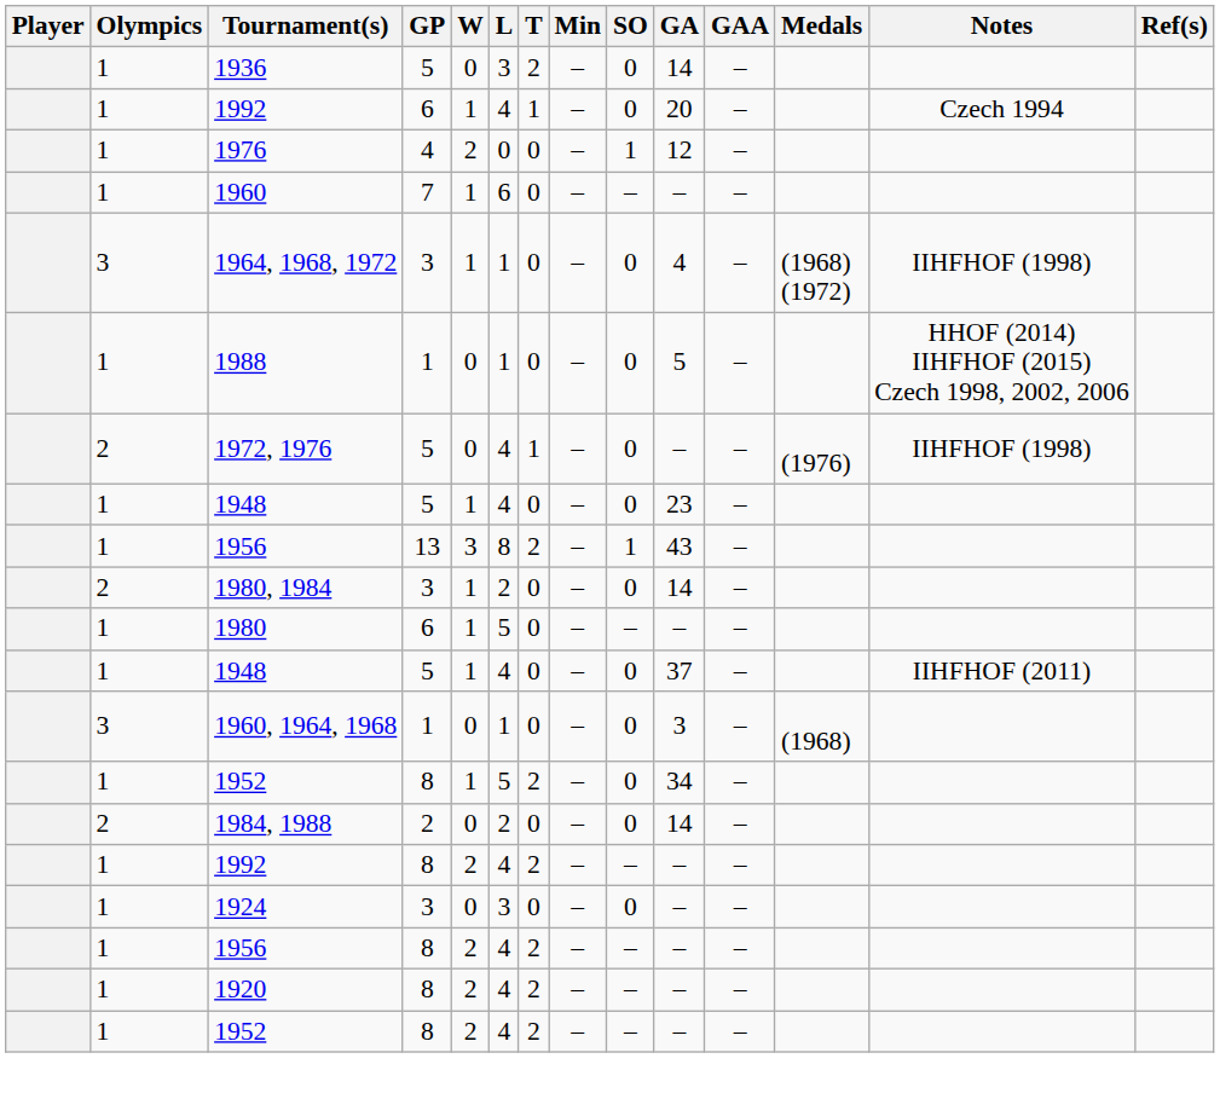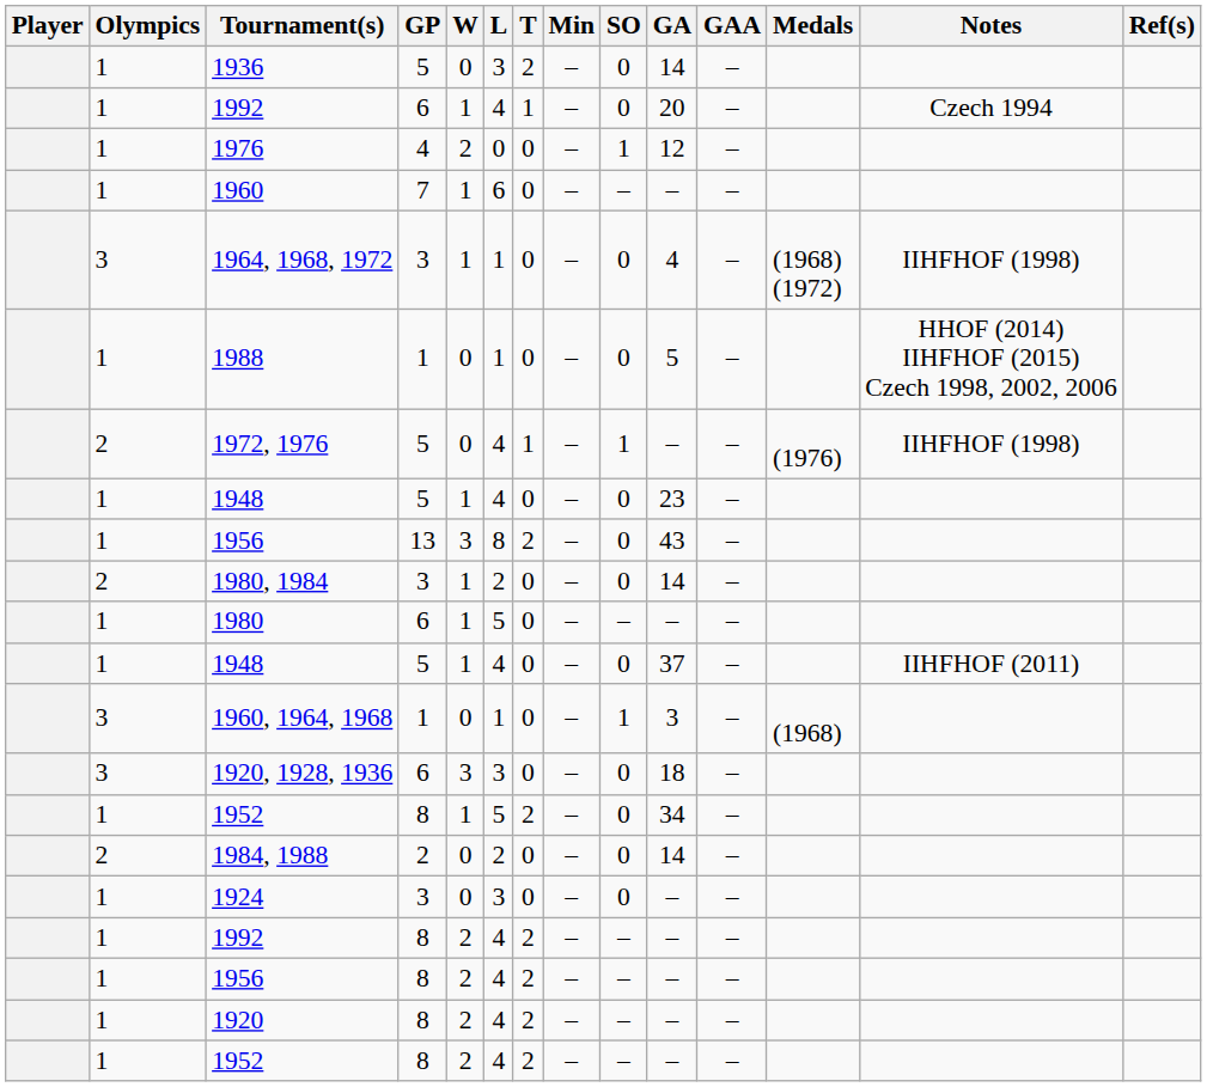 <table class="wikitable sortable plainrowheaders" style="text-align:center;">
 <tr>
 <th scope="col">Player</th>
 <th scope="col">Olympics</th>
 <th scope="col">Tournament(s)</th>
 <th scope="col">GP</th>
 <th scope="col">W</th>
 <th scope="col">L</th>
 <th scope="col">T</th>
 <th scope="col">Min</th>
 <th scope="col">SO</th>
 <th scope="col">GA</th>
 <th scope="col">GAA</th>
 <th scope="col">Medals</th>
 <th scope="col">Notes</th>
 <th scope="col" class="unsortable">Ref(s)</th>
 </tr>
 <tr>
 <th scope="row"></th>
 <td align=left>1</td>
 <td align=left><a href='#'>1936</a></td>
 <td>5</td>
 <td>0</td>
 <td>3</td>
 <td>2</td>
 <td>–</td>
 <td>0</td>
 <td>14</td>
 <td>–</td>
 <td align=left></td>
 <td></td>
 <td></td>
 </tr>
 <tr>
 <th scope="row"></th>
 <td align=left>1</td>
 <td align=left><a href='#'>1992</a></td>
 <td>6</td>
 <td>1</td>
 <td>4</td>
 <td>1</td>
 <td>–</td>
 <td>0</td>
 <td>20</td>
 <td>–</td>
 <td align=left></td>
 <td>Czech 1994</td>
 <td></td>
 </tr>
 <tr>
 <th scope="row"></th>
 <td align=left>1</td>
 <td align=left><a href='#'>1976</a></td>
 <td>4</td>
 <td>2</td>
 <td>0</td>
 <td>0</td>
 <td>–</td>
 <td>1</td>
 <td>12</td>
 <td>–</td>
 <td align=left></td>
 <td></td>
 <td></td>
 </tr>
 <tr>
 <th scope="row"></th>
 <td align=left>1</td>
 <td align=left><a href='#'>1960</a></td>
 <td>7</td>
 <td>1</td>
 <td>6</td>
 <td>0</td>
 <td>–</td>
 <td>–</td>
 <td>–</td>
 <td>–</td>
 <td align=left></td>
 <td></td>
 <td></td>
 </tr>
 <tr>
 <th scope="row"></th>
 <td align=left>3</td>
 <td align=left><a href='#'>1964</a>, <a href='#'>1968</a>, <a href='#'>1972</a></td>
 <td>3</td>
 <td>1</td>
 <td>1</td>
 <td>0</td>
 <td>–</td>
 <td>0</td>
 <td>4</td>
 <td>–</td>
 <td align=left> <br> (1968) <br> (1972)</td>
 <td>IIHFHOF (1998)</td>
 <td></td>
 </tr>
 <tr>
 <th scope="row"></th>
 <td align=left>1</td>
 <td align=left><a href='#'>1988</a></td>
 <td>1</td>
 <td>0</td>
 <td>1</td>
 <td>0</td>
 <td>–</td>
 <td>0</td>
 <td>5</td>
 <td>–</td>
 <td align=left></td>
 <td>HHOF (2014) <br>IIHFHOF (2015)<br>Czech 1998, 2002, 2006</td>
 <td></td>
 </tr>
 <tr>
 <th scope="row"></th>
 <td align=left>2</td>
 <td align=left><a href='#'>1972</a>, <a href='#'>1976</a></td>
 <td>5</td>
 <td>0</td>
 <td>4</td>
 <td>1</td>
 <td>–</td>
-<td>0</td>
+<td>1</td>
 <td>–</td>
 <td>–</td>
 <td align=left> <br> (1976)</td>
 <td>IIHFHOF (1998)</td>
 <td></td>
 </tr>
 <tr>
 <th scope="row"></th>
 <td align=left>1</td>
 <td align=left><a href='#'>1948</a></td>
 <td>5</td>
 <td>1</td>
 <td>4</td>
 <td>0</td>
 <td>–</td>
 <td>0</td>
 <td>23</td>
 <td>–</td>
 <td align=left></td>
 <td></td>
 <td></td>
 </tr>
 <tr>
 <th scope="row"></th>
 <td align=left>1</td>
 <td align=left><a href='#'>1956</a></td>
 <td>13</td>
 <td>3</td>
 <td>8</td>
 <td>2</td>
 <td>–</td>
-<td>1</td>
+<td>0</td>
 <td>43</td>
 <td>–</td>
 <td align=left></td>
 <td></td>
 <td></td>
 </tr>
 <tr>
 <th scope="row"></th>
 <td align=left>2</td>
 <td align=left><a href='#'>1980</a>, <a href='#'>1984</a></td>
 <td>3</td>
 <td>1</td>
 <td>2</td>
 <td>0</td>
 <td>–</td>
 <td>0</td>
 <td>14</td>
 <td>–</td>
 <td align=left></td>
 <td></td>
 <td></td>
 </tr>
 <tr>
 <th scope="row"></th>
 <td align=left>1</td>
 <td align=left><a href='#'>1980</a></td>
 <td>6</td>
 <td>1</td>
 <td>5</td>
 <td>0</td>
 <td>–</td>
 <td>–</td>
 <td>–</td>
 <td>–</td>
 <td align=left></td>
 <td></td>
 <td></td>
 </tr>
 <tr>
 <th scope="row"></th>
 <td align=left>1</td>
 <td align=left><a href='#'>1948</a></td>
 <td>5</td>
 <td>1</td>
 <td>4</td>
 <td>0</td>
 <td>–</td>
 <td>0</td>
 <td>37</td>
 <td>–</td>
 <td align=left></td>
 <td>IIHFHOF (2011)</td>
 <td></td>
 </tr>
 <tr>
 <th scope="row"></th>
 <td align=left>3</td>
 <td align=left><a href='#'>1960</a>, <a href='#'>1964</a>, <a href='#'>1968</a></td>
 <td>1</td>
 <td>0</td>
 <td>1</td>
 <td>0</td>
 <td>–</td>
-<td>0</td>
+<td>1</td>
 <td>3</td>
 <td>–</td>
 <td align=left> <br> (1968)</td>
+<td></td>
+<td></td>
+</tr>
+<tr>
+<th scope="row"></th>
+<td align=left>3</td>
+<td align=left><a href='#'>1920</a>, <a href='#'>1928</a>, <a href='#'>1936</a></td>
+<td>6</td>
+<td>3</td>
+<td>3</td>
+<td>0</td>
+<td>–</td>
+<td>0</td>
+<td>18</td>
+<td>–</td>
+<td align=left></td>
 <td></td>
 <td></td>
 </tr>
 <tr>
 <th scope="row"></th>
 <td align=left>1</td>
 <td align=left><a href='#'>1952</a></td>
 <td>8</td>
 <td>1</td>
 <td>5</td>
 <td>2</td>
 <td>–</td>
 <td>0</td>
 <td>34</td>
 <td>–</td>
 <td align=left></td>
 <td></td>
 <td></td>
 </tr>
 <tr>
 <th scope="row"></th>
 <td align=left>2</td>
 <td align=left><a href='#'>1984</a>, <a href='#'>1988</a></td>
 <td>2</td>
 <td>0</td>
 <td>2</td>
 <td>0</td>
 <td>–</td>
 <td>0</td>
 <td>14</td>
 <td>–</td>
 <td align=left></td>
 <td></td>
 <td></td>
 </tr>
 <tr>
 <th scope="row"></th>
 <td align=left>1</td>
-<td align=left><a href='#'>1992</a></td>
-<td>8</td>
-<td>2</td>
-<td>4</td>
-<td>2</td>
+<td align=left><a href='#'>1924</a></td>
+<td>3</td>
+<td>0</td>
+<td>3</td>
+<td>0</td>
 <td>–</td>
-<td>–</td>
+<td>0</td>
 <td>–</td>
 <td>–</td>
 <td align=left></td>
 <td></td>
 <td></td>
 </tr>
 <tr>
 <th scope="row"></th>
 <td align=left>1</td>
-<td align=left><a href='#'>1924</a></td>
-<td>3</td>
-<td>0</td>
-<td>3</td>
-<td>0</td>
+<td align=left><a href='#'>1992</a></td>
+<td>8</td>
+<td>2</td>
+<td>4</td>
+<td>2</td>
 <td>–</td>
-<td>0</td>
+<td>–</td>
 <td>–</td>
 <td>–</td>
 <td align=left></td>
 <td></td>
 <td></td>
 </tr>
 <tr>
 <th scope="row"></th>
 <td align=left>1</td>
 <td align=left><a href='#'>1956</a></td>
 <td>8</td>
 <td>2</td>
 <td>4</td>
 <td>2</td>
 <td>–</td>
 <td>–</td>
 <td>–</td>
 <td>–</td>
 <td align=left></td>
 <td></td>
 <td></td>
 </tr>
 <tr>
 <th scope="row"></th>
 <td align=left>1</td>
 <td align=left><a href='#'>1920</a></td>
 <td>8</td>
 <td>2</td>
 <td>4</td>
 <td>2</td>
 <td>–</td>
 <td>–</td>
 <td>–</td>
 <td>–</td>
 <td align=left></td>
 <td></td>
 <td></td>
 </tr>
 <tr>
 <th scope="row"></th>
 <td align=left>1</td>
 <td align=left><a href='#'>1952</a></td>
 <td>8</td>
 <td>2</td>
 <td>4</td>
 <td>2</td>
 <td>–</td>
 <td>–</td>
 <td>–</td>
 <td>–</td>
 <td align=left></td>
 <td></td>
 <td></td>
 </tr>
 </table>
